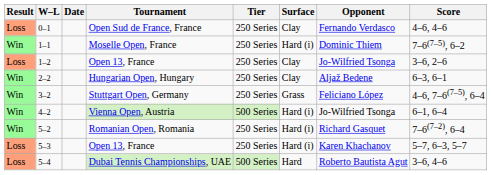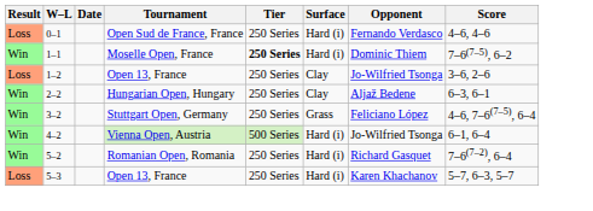 <table class="sortable wikitable">
 <tr>
 <th>Result</th>
 <th class="unsortable">W–L</th>
 <th>Date</th>
 <th>Tournament</th>
 <th>Tier</th>
 <th>Surface</th>
 <th>Opponent</th>
 <th class="unsortable">Score</th>
 </tr>
 <tr>
 <td bgcolor="FFA07A">Loss</td>
 <td><small>0–1</small></td>
 <td><a href='#'></a></td>
 <td><a href='#'>Open Sud de France</a>, France</td>
 <td>250 Series</td>
-<td>Clay</td>
+<td>Hard (i)</td>
 <td> <a href='#'>Fernando Verdasco</a></td>
 <td>4–6, 4–6</td>
 </tr>
 <tr>
 <td bgcolor="98FB98">Win</td>
 <td><small>1–1</small></td>
 <td><a href='#'></a></td>
 <td><a href='#'>Moselle Open</a>, France</td>
-<td>250 Series</td>
+<td><strong>250 Series</strong></td>
 <td>Hard (i)</td>
 <td> <a href='#'>Dominic Thiem</a></td>
 <td>7–6<sup>(7–5)</sup>, 6–2</td>
 </tr>
 <tr>
 <td bgcolor="FFA07A">Loss</td>
 <td><small>1–2</small></td>
 <td><a href='#'></a></td>
 <td><a href='#'>Open 13</a>, France</td>
 <td>250 Series</td>
 <td>Clay</td>
 <td> <a href='#'>Jo-Wilfried Tsonga</a></td>
 <td>3–6, 2–6</td>
 </tr>
 <tr>
 <td bgcolor="98FB98">Win</td>
 <td><small>2–2</small></td>
 <td><a href='#'></a></td>
 <td><a href='#'>Hungarian Open</a>, Hungary</td>
 <td>250 Series</td>
 <td>Clay</td>
 <td> <a href='#'>Aljaž Bedene</a></td>
 <td>6–3, 6–1</td>
 </tr>
 <tr>
 <td bgcolor="98FB98">Win</td>
 <td><small>3–2</small></td>
 <td><a href='#'></a></td>
 <td><a href='#'>Stuttgart Open</a>, Germany</td>
 <td>250 Series</td>
 <td>Grass</td>
 <td> <a href='#'>Feliciano López</a></td>
 <td>4–6, 7–6<sup>(7–5)</sup>, 6–4</td>
 </tr>
 <tr>
 <td bgcolor="98FB98">Win</td>
 <td><small>4–2</small></td>
 <td><a href='#'></a></td>
 <td style="background:#D4F1C5;"><a href='#'>Vienna Open</a>, Austria</td>
 <td style="background:#D4F1C5;">500 Series</td>
 <td>Hard (i)</td>
 <td> Jo-Wilfried Tsonga</td>
 <td>6–1, 6–4</td>
 </tr>
 <tr>
 <td bgcolor="98FB98">Win</td>
 <td><small>5–2</small></td>
 <td><a href='#'></a></td>
 <td><a href='#'>Romanian Open</a>, Romania</td>
 <td>250 Series</td>
 <td>Hard (i)</td>
 <td> <a href='#'>Richard Gasquet</a></td>
 <td>7–6<sup>(7–2)</sup>, 6–4</td>
 </tr>
 <tr>
 <td bgcolor="FFA07A">Loss</td>
 <td><small>5–3</small></td>
 <td><a href='#'></a></td>
 <td><a href='#'>Open 13</a>, France</td>
 <td>250 Series</td>
 <td>Hard (i)</td>
 <td> <a href='#'>Karen Khachanov</a></td>
 <td>5–7, 6–3, 5–7</td>
 </tr>
-<tr>
-<td bgcolor="FFA07A">Loss</td>
-<td><small>5–4</small></td>
-<td><a href='#'></a></td>
-<td style="background:#D4F1C5;"><a href='#'>Dubai Tennis Championships</a>, UAE</td>
-<td style="background:#D4F1C5;">500 Series</td>
-<td>Hard</td>
-<td> <a href='#'>Roberto Bautista Agut</a></td>
-<td>3–6, 4–6</td>
-</tr>
 </table>
